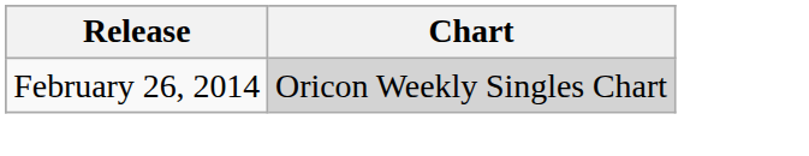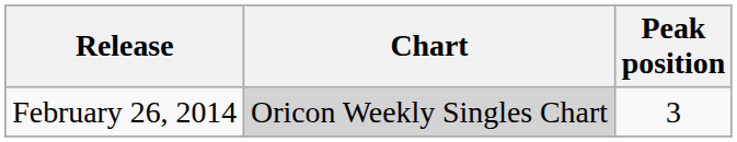 <table class="wikitable">
 <tr>
 <th scope="col">Release</th>
 <th scope="col">Chart</th>
+<th scope="col">Peak<br>position</th>
 </tr>
 <tr>
 <td align="left">February 26, 2014</td>
 <td align="left" style="background: lightgrey;">Oricon Weekly Singles Chart</td>
+<td align="center">3</td>
 </tr>
 </table>
